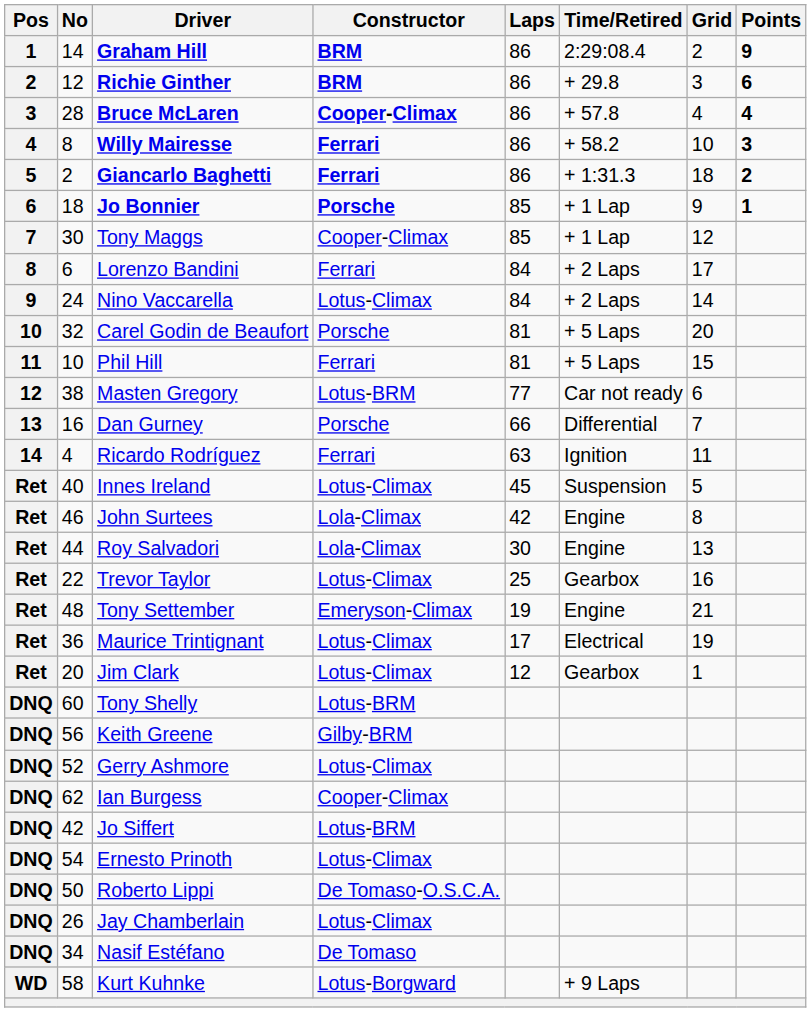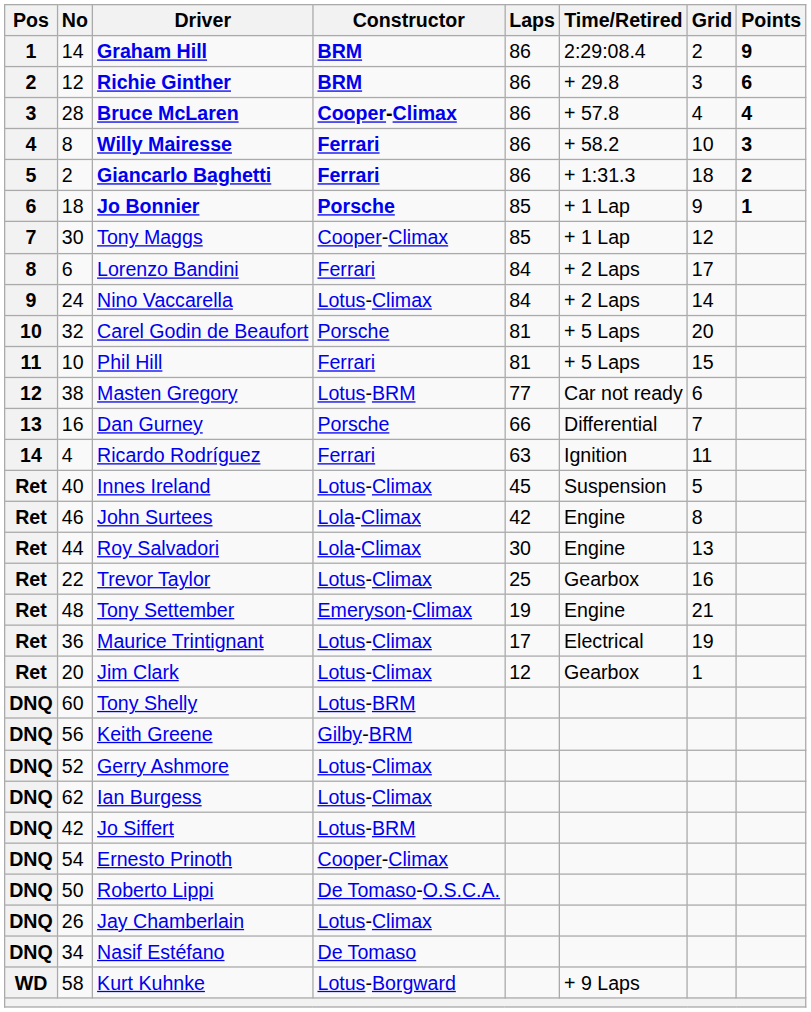 <table class="wikitable" style="font-size: 95%;">
 <tr>
 <th>Pos</th>
 <th>No</th>
 <th>Driver</th>
 <th>Constructor</th>
 <th>Laps</th>
 <th>Time/Retired</th>
 <th>Grid</th>
 <th>Points</th>
 </tr>
 <tr>
 <th>1</th>
 <td>14</td>
 <td> <strong><a href='#'>Graham Hill</a></strong></td>
 <td><strong><a href='#'>BRM</a></strong></td>
 <td>86</td>
 <td>2:29:08.4</td>
 <td>2</td>
 <td><strong>9</strong></td>
 </tr>
 <tr>
 <th>2</th>
 <td>12</td>
 <td> <strong><a href='#'>Richie Ginther</a></strong></td>
 <td><strong><a href='#'>BRM</a></strong></td>
 <td>86</td>
 <td>+ 29.8</td>
 <td>3</td>
 <td><strong>6</strong></td>
 </tr>
 <tr>
 <th>3</th>
 <td>28</td>
 <td> <strong><a href='#'>Bruce McLaren</a></strong></td>
 <td><strong><a href='#'>Cooper</a>-<a href='#'>Climax</a></strong></td>
 <td>86</td>
 <td>+ 57.8</td>
 <td>4</td>
 <td><strong>4</strong></td>
 </tr>
 <tr>
 <th>4</th>
 <td>8</td>
 <td> <strong><a href='#'>Willy Mairesse</a></strong></td>
 <td><strong><a href='#'>Ferrari</a></strong></td>
 <td>86</td>
 <td>+ 58.2</td>
 <td>10</td>
 <td><strong>3</strong></td>
 </tr>
 <tr>
 <th>5</th>
 <td>2</td>
 <td> <strong><a href='#'>Giancarlo Baghetti</a></strong></td>
 <td><strong><a href='#'>Ferrari</a></strong></td>
 <td>86</td>
 <td>+ 1:31.3</td>
 <td>18</td>
 <td><strong>2</strong></td>
 </tr>
 <tr>
 <th>6</th>
 <td>18</td>
 <td> <strong><a href='#'>Jo Bonnier</a></strong></td>
 <td><strong><a href='#'>Porsche</a></strong></td>
 <td>85</td>
 <td>+ 1 Lap</td>
 <td>9</td>
 <td><strong>1</strong></td>
 </tr>
 <tr>
 <th>7</th>
 <td>30</td>
 <td> <a href='#'>Tony Maggs</a></td>
 <td><a href='#'>Cooper</a>-<a href='#'>Climax</a></td>
 <td>85</td>
 <td>+ 1 Lap</td>
 <td>12</td>
 <td> </td>
 </tr>
 <tr>
 <th>8</th>
 <td>6</td>
 <td> <a href='#'>Lorenzo Bandini</a></td>
 <td><a href='#'>Ferrari</a></td>
 <td>84</td>
 <td>+ 2 Laps</td>
 <td>17</td>
 <td> </td>
 </tr>
 <tr>
 <th>9</th>
 <td>24</td>
 <td> <a href='#'>Nino Vaccarella</a></td>
 <td><a href='#'>Lotus</a>-<a href='#'>Climax</a></td>
 <td>84</td>
 <td>+ 2 Laps</td>
 <td>14</td>
 <td> </td>
 </tr>
 <tr>
 <th>10</th>
 <td>32</td>
 <td> <a href='#'>Carel Godin de Beaufort</a></td>
 <td><a href='#'>Porsche</a></td>
 <td>81</td>
 <td>+ 5 Laps</td>
 <td>20</td>
 <td> </td>
 </tr>
 <tr>
 <th>11</th>
 <td>10</td>
 <td> <a href='#'>Phil Hill</a></td>
 <td><a href='#'>Ferrari</a></td>
 <td>81</td>
 <td>+ 5 Laps</td>
 <td>15</td>
 <td> </td>
 </tr>
 <tr>
 <th>12</th>
 <td>38</td>
 <td> <a href='#'>Masten Gregory</a></td>
 <td><a href='#'>Lotus</a>-<a href='#'>BRM</a></td>
 <td>77</td>
 <td>Car not ready</td>
 <td>6</td>
 <td> </td>
 </tr>
 <tr>
 <th>13</th>
 <td>16</td>
 <td> <a href='#'>Dan Gurney</a></td>
 <td><a href='#'>Porsche</a></td>
 <td>66</td>
 <td>Differential</td>
 <td>7</td>
 <td> </td>
 </tr>
 <tr>
 <th>14</th>
 <td>4</td>
 <td> <a href='#'>Ricardo Rodríguez</a></td>
 <td><a href='#'>Ferrari</a></td>
 <td>63</td>
 <td>Ignition</td>
 <td>11</td>
 <td> </td>
 </tr>
 <tr>
 <th>Ret</th>
 <td>40</td>
 <td> <a href='#'>Innes Ireland</a></td>
 <td><a href='#'>Lotus</a>-<a href='#'>Climax</a></td>
 <td>45</td>
 <td>Suspension</td>
 <td>5</td>
 <td> </td>
 </tr>
 <tr>
 <th>Ret</th>
 <td>46</td>
 <td> <a href='#'>John Surtees</a></td>
 <td><a href='#'>Lola</a>-<a href='#'>Climax</a></td>
 <td>42</td>
 <td>Engine</td>
 <td>8</td>
 <td> </td>
 </tr>
 <tr>
 <th>Ret</th>
 <td>44</td>
 <td> <a href='#'>Roy Salvadori</a></td>
 <td><a href='#'>Lola</a>-<a href='#'>Climax</a></td>
 <td>30</td>
 <td>Engine</td>
 <td>13</td>
 <td> </td>
 </tr>
 <tr>
 <th>Ret</th>
 <td>22</td>
 <td> <a href='#'>Trevor Taylor</a></td>
 <td><a href='#'>Lotus</a>-<a href='#'>Climax</a></td>
 <td>25</td>
 <td>Gearbox</td>
 <td>16</td>
 <td> </td>
 </tr>
 <tr>
 <th>Ret</th>
 <td>48</td>
 <td> <a href='#'>Tony Settember</a></td>
 <td><a href='#'>Emeryson</a>-<a href='#'>Climax</a></td>
 <td>19</td>
 <td>Engine</td>
 <td>21</td>
 <td> </td>
 </tr>
 <tr>
 <th>Ret</th>
 <td>36</td>
 <td> <a href='#'>Maurice Trintignant</a></td>
 <td><a href='#'>Lotus</a>-<a href='#'>Climax</a></td>
 <td>17</td>
 <td>Electrical</td>
 <td>19</td>
 <td> </td>
 </tr>
 <tr>
 <th>Ret</th>
 <td>20</td>
 <td> <a href='#'>Jim Clark</a></td>
 <td><a href='#'>Lotus</a>-<a href='#'>Climax</a></td>
 <td>12</td>
 <td>Gearbox</td>
 <td>1</td>
 <td> </td>
 </tr>
 <tr>
 <th>DNQ</th>
 <td>60</td>
 <td> <a href='#'>Tony Shelly</a></td>
 <td><a href='#'>Lotus</a>-<a href='#'>BRM</a></td>
 <td> </td>
 <td></td>
 <td></td>
 <td> </td>
 </tr>
 <tr>
 <th>DNQ</th>
 <td>56</td>
 <td> <a href='#'>Keith Greene</a></td>
 <td><a href='#'>Gilby</a>-<a href='#'>BRM</a></td>
 <td> </td>
 <td></td>
 <td></td>
 <td> </td>
 </tr>
 <tr>
 <th>DNQ</th>
 <td>52</td>
 <td> <a href='#'>Gerry Ashmore</a></td>
 <td><a href='#'>Lotus</a>-<a href='#'>Climax</a></td>
 <td> </td>
 <td></td>
 <td></td>
 <td> </td>
 </tr>
 <tr>
 <th>DNQ</th>
 <td>62</td>
 <td> <a href='#'>Ian Burgess</a></td>
-<td><a href='#'>Cooper</a>-<a href='#'>Climax</a></td>
+<td><a href='#'>Lotus</a>-<a href='#'>Climax</a></td>
 <td> </td>
 <td></td>
 <td></td>
 <td> </td>
 </tr>
 <tr>
 <th>DNQ</th>
 <td>42</td>
 <td> <a href='#'>Jo Siffert</a></td>
 <td><a href='#'>Lotus</a>-<a href='#'>BRM</a></td>
 <td> </td>
 <td></td>
 <td></td>
 <td> </td>
 </tr>
 <tr>
 <th>DNQ</th>
 <td>54</td>
 <td> <a href='#'>Ernesto Prinoth</a></td>
-<td><a href='#'>Lotus</a>-<a href='#'>Climax</a></td>
+<td><a href='#'>Cooper</a>-<a href='#'>Climax</a></td>
 <td> </td>
 <td></td>
 <td></td>
 <td> </td>
 </tr>
 <tr>
 <th>DNQ</th>
 <td>50</td>
 <td> <a href='#'>Roberto Lippi</a></td>
 <td><a href='#'>De Tomaso</a>-<a href='#'>O.S.C.A.</a></td>
 <td> </td>
 <td></td>
 <td></td>
 <td> </td>
 </tr>
 <tr>
 <th>DNQ</th>
 <td>26</td>
 <td> <a href='#'>Jay Chamberlain</a></td>
 <td><a href='#'>Lotus</a>-<a href='#'>Climax</a></td>
 <td> </td>
 <td></td>
 <td></td>
 <td> </td>
 </tr>
 <tr>
 <th>DNQ</th>
 <td>34</td>
 <td> <a href='#'>Nasif Estéfano</a></td>
 <td><a href='#'>De Tomaso</a></td>
 <td> </td>
 <td> </td>
 <td> </td>
 <td> </td>
 </tr>
 <tr>
 <th>WD</th>
 <td>58</td>
 <td> <a href='#'>Kurt Kuhnke</a></td>
 <td><a href='#'>Lotus</a>-<a href='#'>Borgward</a></td>
 <td> </td>
 <td>+ 9 Laps</td>
 <td> </td>
 <td> </td>
 </tr>
 <tr>
 <th colspan="8"></th>
 </tr>
 </table>
